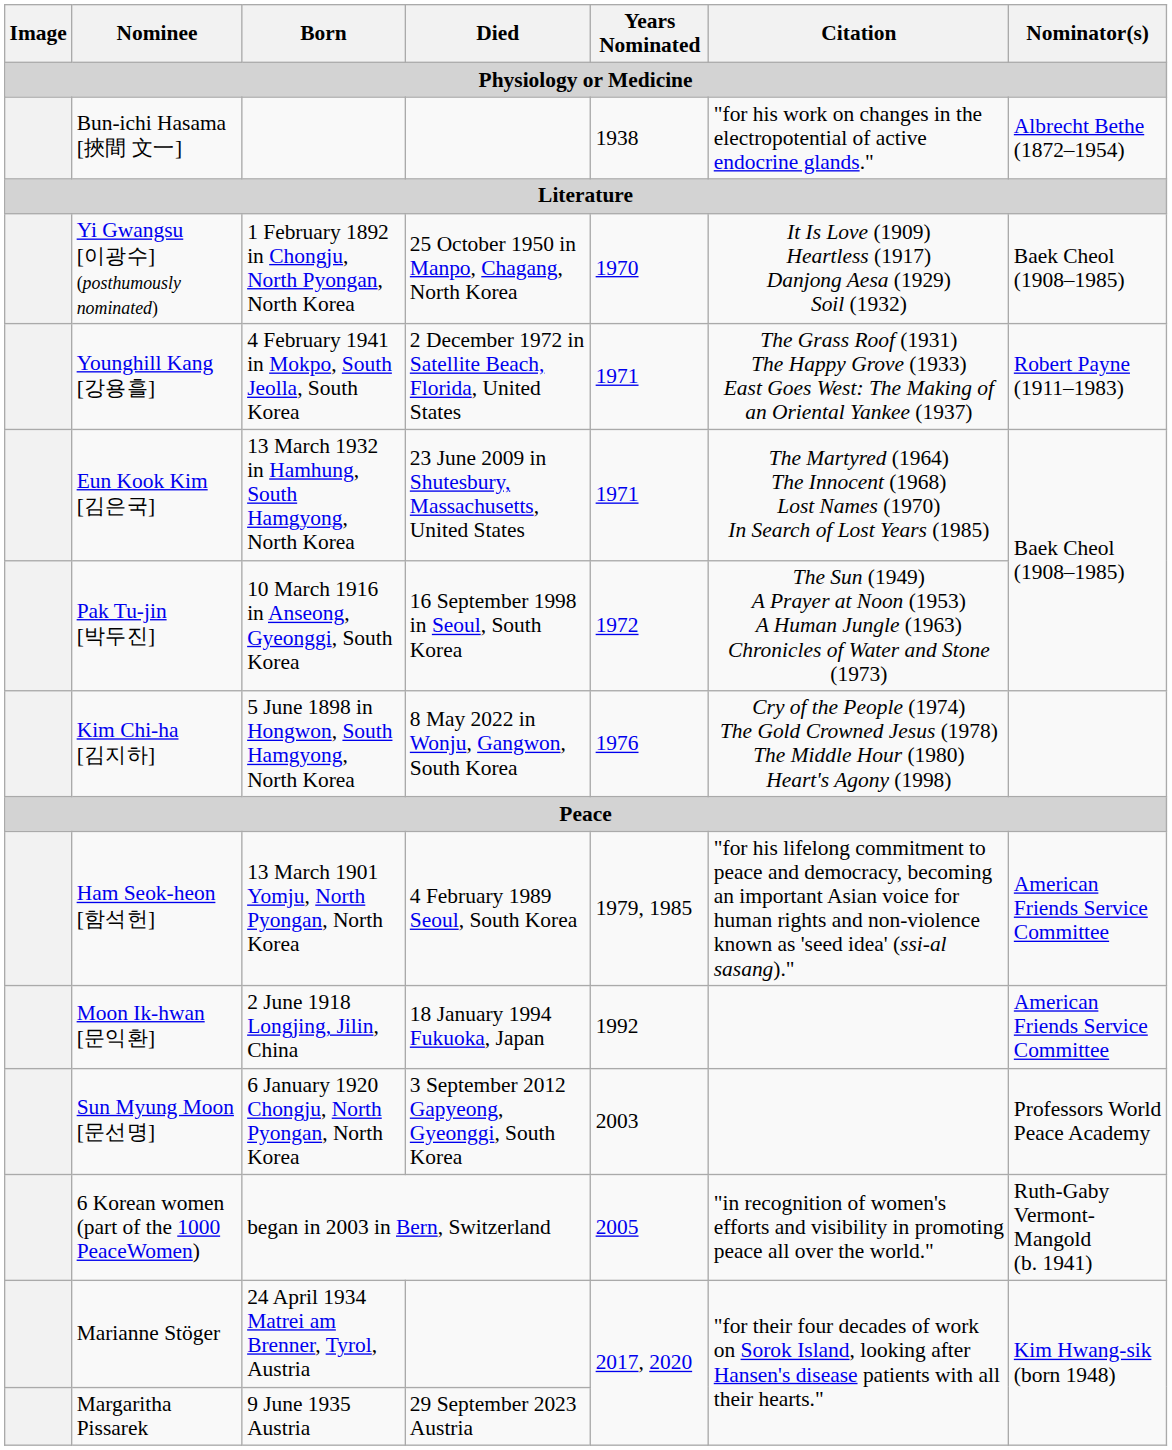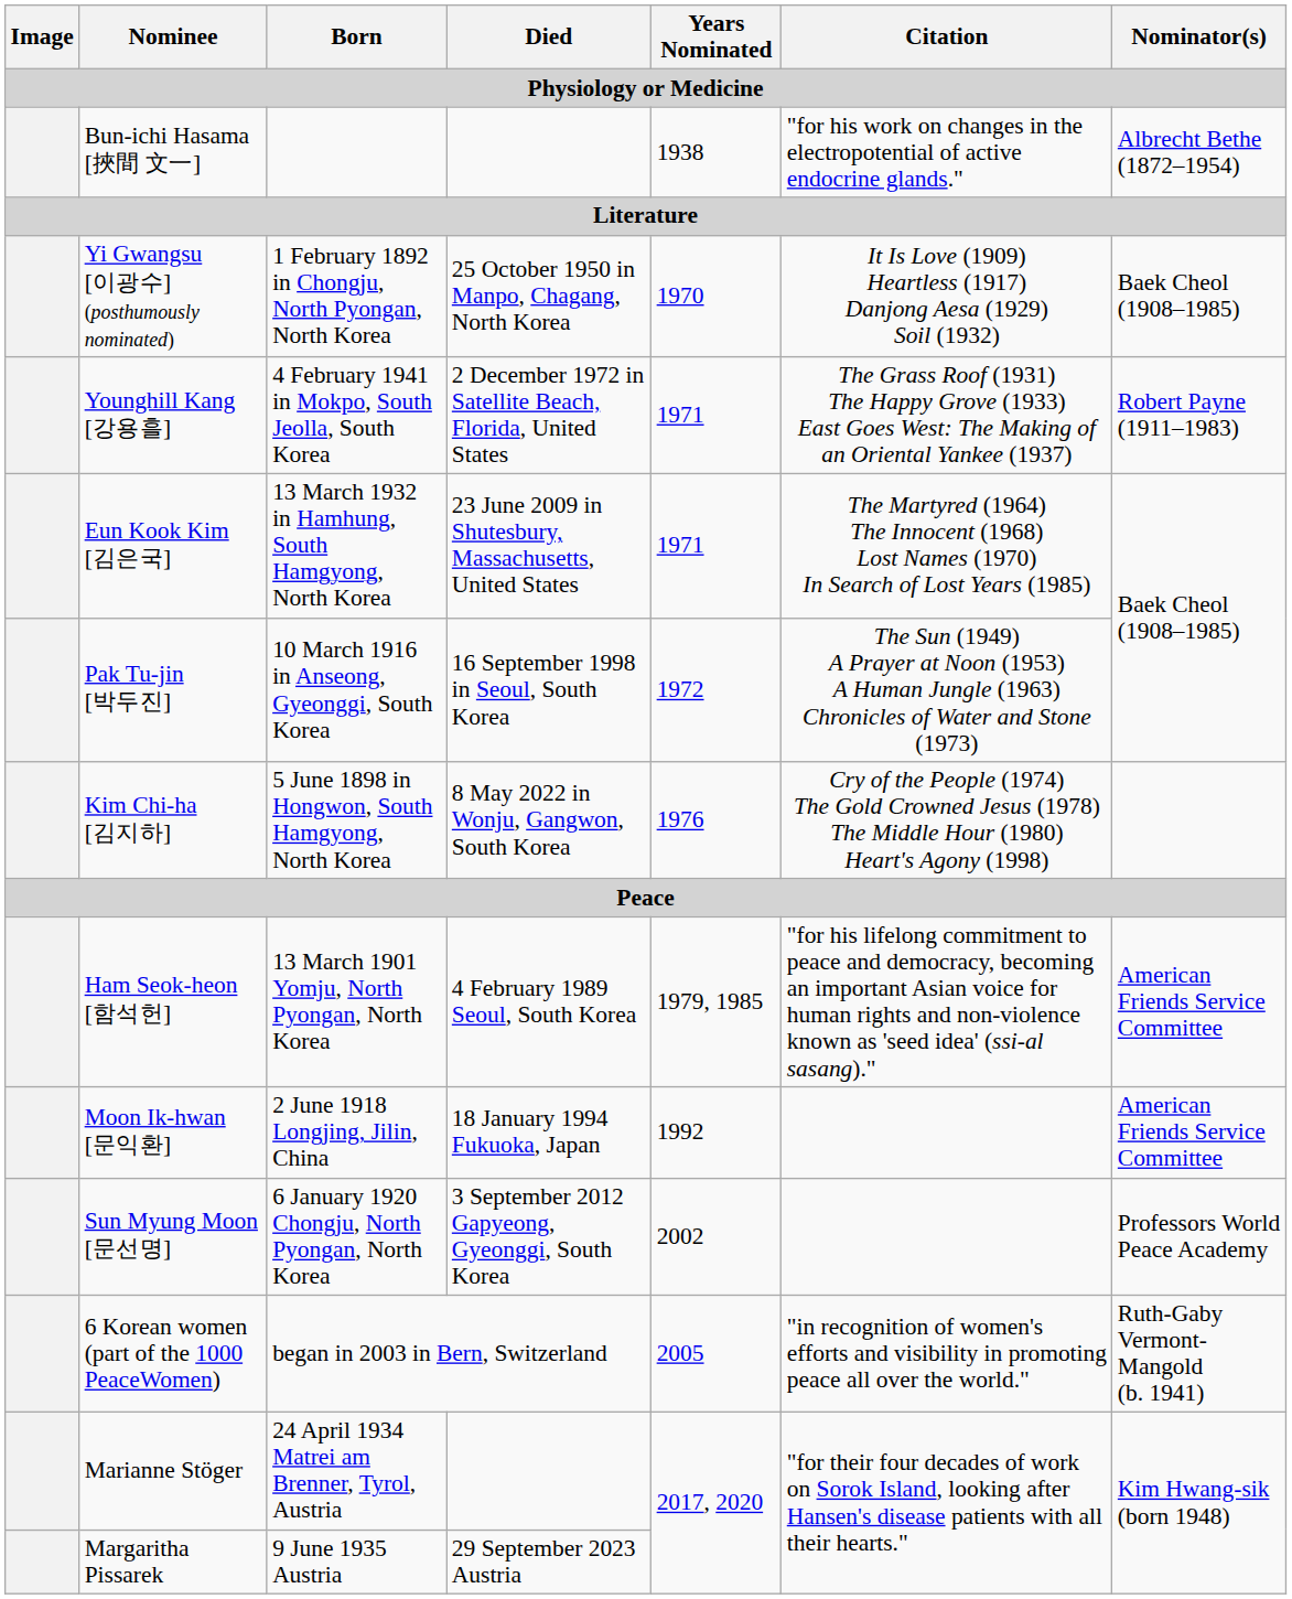 <table class="wikitable sortable">
 <tr>
 <th>Image</th>
 <th>Nominee</th>
 <th>Born</th>
 <th>Died</th>
 <th>Years Nominated</th>
 <th>Citation</th>
 <th>Nominator(s)</th>
 </tr>
 <tr>
 <td colspan=7 align=center style="background:lightgray;white-space:nowrap"><strong>Physiology or Medicine</strong></td>
 </tr>
 <tr>
 <th scope="row"></th>
 <td>Bun-ichi Hasama<br>[挾間 文一]</td>
 <td></td>
 <td></td>
 <td>1938</td>
 <td>"for his work on changes in the electropotential of active <a href='#'>endocrine glands</a>."</td>
 <td><a href='#'>Albrecht Bethe</a> <br>(1872–1954)<br></td>
 </tr>
 <tr>
 <td colspan=7 align=center style="background:lightgray;white-space:nowrap"><strong>Literature</strong></td>
 </tr>
 <tr>
 <th scope="rows"></th>
 <td><a href='#'>Yi Gwangsu</a><br>[이광수]<br><small>(<em>posthumously nominated</em>)</small></td>
 <td>1 February 1892 in <a href='#'>Chongju</a>, <a href='#'>North Pyongan</a>, North Korea</td>
 <td>25 October 1950 in <a href='#'>Manpo</a>, <a href='#'>Chagang</a>, North Korea</td>
 <td><a href='#'>1970</a></td>
 <td align="center"><em>It Is Love</em> (1909)<br><em>Heartless</em> (1917)<br><em>Danjong Aesa</em> (1929)<br><em>Soil</em> (1932)</td>
 <td>Baek Cheol <br>(1908–1985)<br></td>
 </tr>
 <tr>
 <th scope="row"></th>
 <td><a href='#'>Younghill Kang</a><br>[강용흘]</td>
 <td>4 February 1941 in <a href='#'>Mokpo</a>, <a href='#'>South Jeolla</a>, South Korea</td>
 <td>2 December 1972 in <a href='#'>Satellite Beach, Florida</a>, United States</td>
 <td><a href='#'>1971</a></td>
 <td align="center"><em>The Grass Roof</em> (1931)<br><em> The Happy Grove</em> (1933)<br><em>East Goes West: The Making of an Oriental Yankee</em> (1937)</td>
 <td><a href='#'>Robert Payne</a> <br>(1911–1983)<br></td>
 </tr>
 <tr>
 <th scope="row"></th>
 <td><a href='#'>Eun Kook Kim</a><br>[김은국]</td>
 <td>13 March 1932 in <a href='#'>Hamhung</a>, <a href='#'>South Hamgyong</a>, North Korea</td>
 <td>23 June 2009 in <a href='#'>Shutesbury, Massachusetts</a>, United States</td>
 <td><a href='#'>1971</a></td>
 <td align="center"><em>The Martyred</em> (1964)<br><em>The Innocent</em> (1968)<br><em>Lost Names</em> (1970)<br><em>In Search of Lost Years</em> (1985)</td>
 <td rowspan="2">Baek Cheol <br>(1908–1985)<br></td>
 </tr>
 <tr>
 <th scope="row"></th>
 <td><a href='#'>Pak Tu-jin</a><br>[박두진]</td>
 <td>10 March 1916 in <a href='#'>Anseong</a>, <a href='#'>Gyeonggi</a>, South Korea</td>
 <td>16 September 1998 in <a href='#'>Seoul</a>, South Korea</td>
 <td><a href='#'>1972</a></td>
 <td align="center"><em>The Sun</em> (1949)<br><em>A Prayer at Noon</em> (1953)<br><em>A Human Jungle</em> (1963)<br><em>Chronicles of Water and Stone</em> (1973)</td>
 </tr>
 <tr>
 <th scope="row"></th>
 <td><a href='#'>Kim Chi-ha</a><br>[김지하]</td>
 <td>5 June 1898 in <a href='#'>Hongwon</a>, <a href='#'>South Hamgyong</a>, North Korea</td>
 <td>8 May 2022 in <a href='#'>Wonju</a>, <a href='#'>Gangwon</a>, South Korea</td>
 <td><a href='#'>1976</a></td>
 <td align="center"><em>Cry of the People</em> (1974)<br><em>The Gold Crowned Jesus</em> (1978)<br><em>The Middle Hour</em> (1980)<br><em>Heart's Agony</em> (1998)</td>
 <td></td>
 </tr>
 <tr>
 <td colspan=9 align=center style="background:lightgray;white-space:nowrap"><strong>Peace</strong></td>
 </tr>
 <tr>
 <th scope="row"></th>
 <td><a href='#'>Ham Seok-heon</a><br>[함석헌]</td>
 <td>13 March 1901<br><a href='#'>Yomju</a>, <a href='#'>North Pyongan</a>, North Korea</td>
 <td>4 February 1989 <br><a href='#'>Seoul</a>, South Korea</td>
 <td>1979, 1985</td>
 <td>"for his lifelong commitment to peace and democracy, becoming an important Asian voice for human rights and non-violence known as 'seed idea' (<em>ssi-al sasang</em>)."</td>
 <td> <a href='#'>American Friends Service Committee</a><br></td>
 </tr>
 <tr>
 <th scope="row"></th>
 <td><a href='#'>Moon Ik-hwan</a><br>[문익환]</td>
 <td>2 June 1918 <br> <a href='#'>Longjing, Jilin</a>, China</td>
 <td>18 January 1994 <br><a href='#'>Fukuoka</a>, Japan</td>
 <td>1992</td>
 <td></td>
 <td> <a href='#'>American Friends Service Committee</a><br></td>
 </tr>
 <tr>
 <th scope="row"></th>
 <td><a href='#'>Sun Myung Moon</a><br>[문선명]</td>
 <td>6 January 1920 <br><a href='#'>Chongju</a>, <a href='#'>North Pyongan</a>, North Korea</td>
 <td>3 September 2012 <br><a href='#'>Gapyeong</a>, <a href='#'>Gyeonggi</a>, South Korea</td>
-<td>2003</td>
+<td>2002</td>
 <td></td>
 <td>Professors World Peace Academy</td>
 </tr>
 <tr>
 <th scope="row"></th>
 <td>6 Korean women (part of the <a href='#'>1000 PeaceWomen</a>)</td>
 <td colspan=2>began in 2003 in <a href='#'>Bern</a>, Switzerland</td>
 <td><a href='#'>2005</a></td>
 <td>"in recognition of women's efforts and visibility in promoting peace all over the world."</td>
 <td>Ruth-Gaby Vermont-Mangold <br>(b. 1941)<br></td>
 </tr>
 <tr>
 <th scope="row"></th>
 <td>Marianne Stöger</td>
 <td>24 April 1934<br><a href='#'>Matrei am Brenner</a>, <a href='#'>Tyrol</a>, Austria</td>
 <td></td>
 <td rowspan="2"><a href='#'>2017</a>, <a href='#'>2020</a></td>
 <td rowspan="2">"for their four decades of work on <a href='#'>Sorok Island</a>, looking after <a href='#'>Hansen's disease</a> patients with all their hearts."</td>
 <td rowspan="2"><a href='#'>Kim Hwang-sik</a> <br>(born 1948)<br></td>
 </tr>
 <tr>
 <th scope="row"></th>
 <td>Margaritha Pissarek</td>
 <td>9 June 1935<br>Austria</td>
 <td>29 September 2023<br>Austria</td>
 </tr>
 </table>
